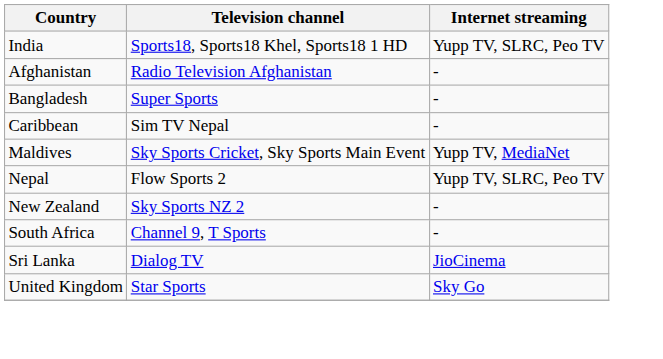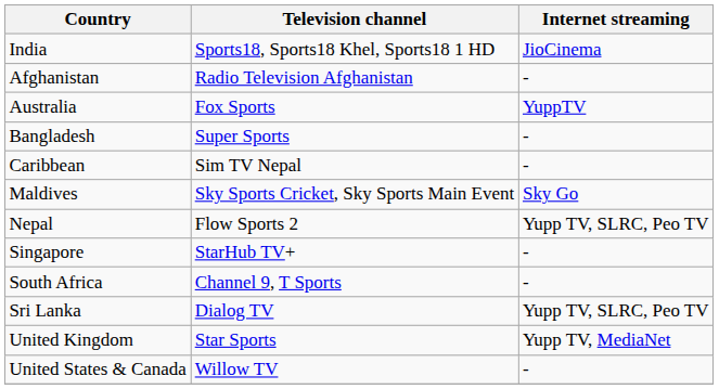 <table class= "wikitable">
 <tr>
 <th>Country</th>
 <th>Television channel</th>
 <th>Internet streaming</th>
 </tr>
 <tr>
 <td>India</td>
 <td><a href='#'>Sports18</a>, Sports18 Khel, Sports18 1 HD</td>
-<td>Yupp TV, SLRC, Peo TV</td>
+<td><a href='#'>JioCinema</a></td>
 </tr>
 <tr>
 <td>Afghanistan</td>
 <td><a href='#'>Radio Television Afghanistan</a></td>
 <td>-</td>
+</tr>
+<tr>
+<td>Australia</td>
+<td><a href='#'>Fox Sports</a></td>
+<td><a href='#'>YuppTV</a></td>
 </tr>
 <tr>
 <td>Bangladesh</td>
 <td><a href='#'>Super Sports</a></td>
 <td>-</td>
 </tr>
 <tr>
 <td>Caribbean</td>
 <td>Sim TV Nepal</td>
 <td>-</td>
 </tr>
 <tr>
 <td>Maldives</td>
 <td><a href='#'>Sky Sports Cricket</a>, Sky Sports Main Event</td>
-<td>Yupp TV, <a href='#'>MediaNet</a></td>
+<td><a href='#'>Sky Go</a></td>
 </tr>
 <tr>
 <td>Nepal</td>
 <td>Flow Sports 2</td>
 <td>Yupp TV, SLRC, Peo TV</td>
 </tr>
 <tr>
-<td>New Zealand</td>
-<td><a href='#'>Sky Sports NZ 2</a> </td>
+<td>Singapore</td>
+<td><a href='#'>StarHub TV</a>+</td>
 <td>-</td>
 </tr>
 <tr>
 <td>South Africa</td>
 <td><a href='#'>Channel 9</a>, <a href='#'>T Sports</a></td>
 <td>-</td>
 </tr>
 <tr>
 <td>Sri Lanka</td>
 <td><a href='#'>Dialog TV</a></td>
-<td><a href='#'>JioCinema</a></td>
+<td>Yupp TV, SLRC, Peo TV</td>
 </tr>
 <tr>
 <td>United Kingdom</td>
 <td><a href='#'>Star Sports</a></td>
-<td><a href='#'>Sky Go</a></td>
+<td>Yupp TV, <a href='#'>MediaNet</a></td>
+</tr>
+<tr>
+<td>United States & Canada</td>
+<td><a href='#'>Willow TV</a></td>
+<td>-</td>
 </tr>
 <tr>
 </tr>
 </table>
